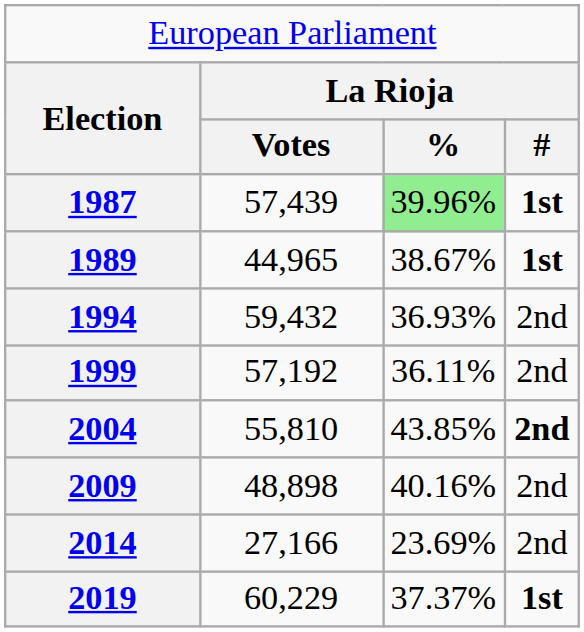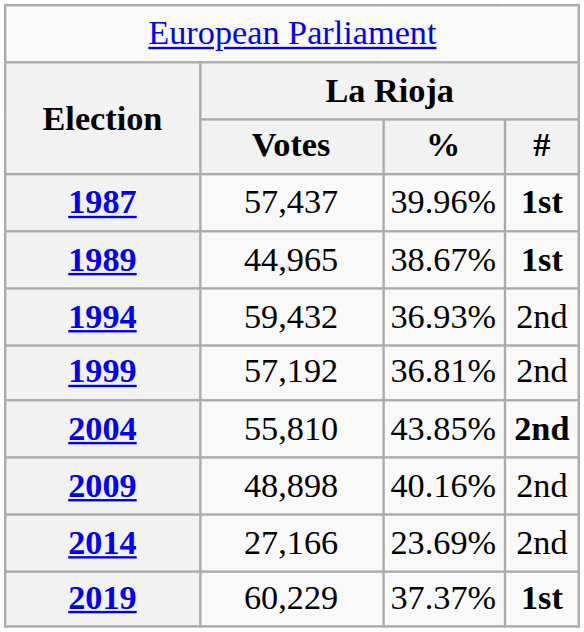 <table class="wikitable" style="font-size:90%; text-align:center;">
 <tr>
 <td colspan="4"><a href='#'>European Parliament</a></td>
 </tr>
 <tr>
 <th rowspan="2" width="75">Election</th>
 <th colspan="3">La Rioja</th>
 </tr>
 <tr>
 <th width="70">Votes</th>
 <th width="35">%</th>
 <th width="25">#</th>
 </tr>
 <tr>
 <th><a href='#'>1987</a></th>
-<td>57,439</td>
-<td style="background: lightgreen;">39.96%</td>
+<td>57,437</td>
+<td>39.96%</td>
 <td><strong>1st</strong></td>
 </tr>
 <tr>
 <th><a href='#'>1989</a></th>
 <td>44,965</td>
 <td>38.67%</td>
 <td><strong>1st</strong></td>
 </tr>
 <tr>
 <th><a href='#'>1994</a></th>
 <td>59,432</td>
 <td>36.93%</td>
 <td>2nd</td>
 </tr>
 <tr>
 <th><a href='#'>1999</a></th>
 <td>57,192</td>
-<td>36.11%</td>
+<td>36.81%</td>
 <td>2nd</td>
 </tr>
 <tr>
 <th><a href='#'>2004</a></th>
 <td>55,810</td>
 <td>43.85%</td>
 <td><strong>2nd</strong></td>
 </tr>
 <tr>
 <th><a href='#'>2009</a></th>
 <td>48,898</td>
 <td>40.16%</td>
 <td>2nd</td>
 </tr>
 <tr>
 <th><a href='#'>2014</a></th>
 <td>27,166</td>
 <td>23.69%</td>
 <td>2nd</td>
 </tr>
 <tr>
 <th><a href='#'>2019</a></th>
 <td>60,229</td>
 <td>37.37%</td>
 <td><strong>1st</strong></td>
 </tr>
 </table>
